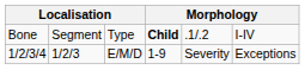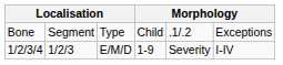 <table class="wikitable">
 <tr>
 <th colspan="3">Localisation</th>
 <th colspan="3">Morphology</th>
 </tr>
 <tr>
 <td>Bone</td>
 <td>Segment</td>
 <td>Type</td>
-<td><strong>Child</strong></td>
+<td>Child</td>
 <td>.1/.2</td>
-<td>I-IV</td>
+<td>Exceptions</td>
 </tr>
 <tr>
 <td>1/2/3/4</td>
 <td>1/2/3</td>
 <td>E/M/D</td>
 <td>1-9</td>
 <td>Severity</td>
-<td>Exceptions</td>
+<td>I-IV</td>
 </tr>
 </table>
